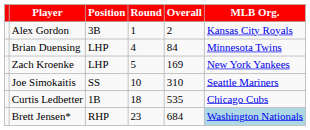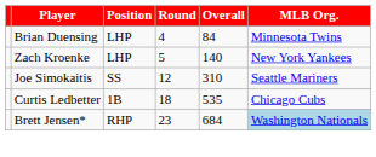 <table class="wikitable">
 <tr align="center"  style="background:red;color:white;">
 <td></td>
 <td><strong>Player</strong></td>
 <td><strong>Position</strong></td>
 <td><strong>Round</strong></td>
 <td><strong>Overall</strong></td>
 <td><strong>MLB Org.</strong></td>
-</tr>
-<tr>
-<td></td>
-<td>Alex Gordon</td>
-<td>3B</td>
-<td>1</td>
-<td>2</td>
-<td><a href='#'>Kansas City Royals</a></td>
 </tr>
 <tr>
 <td></td>
 <td>Brian Duensing</td>
 <td>LHP</td>
 <td>4</td>
 <td>84</td>
 <td><a href='#'>Minnesota Twins</a></td>
 </tr>
 <tr>
 <td></td>
 <td>Zach Kroenke</td>
 <td>LHP</td>
 <td>5</td>
-<td>169</td>
+<td>140</td>
 <td><a href='#'>New York Yankees</a></td>
 </tr>
 <tr>
 <td></td>
 <td>Joe Simokaitis</td>
 <td>SS</td>
-<td>10</td>
+<td>12</td>
 <td>310</td>
 <td><a href='#'>Seattle Mariners</a></td>
 </tr>
 <tr>
 <td></td>
 <td>Curtis Ledbetter</td>
 <td>1B</td>
 <td>18</td>
 <td>535</td>
 <td><a href='#'>Chicago Cubs</a></td>
 </tr>
 <tr>
 <td></td>
 <td>Brett Jensen*</td>
 <td>RHP</td>
 <td>23</td>
 <td>684</td>
 <td style="background: lightblue;"><a href='#'>Washington Nationals</a></td>
 </tr>
 </table>
